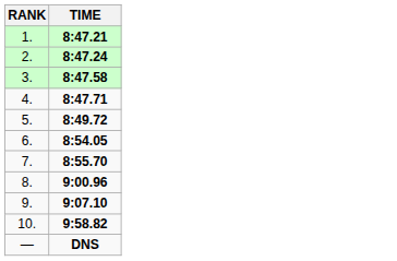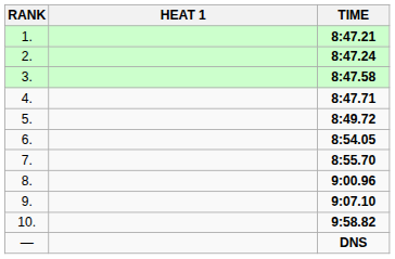 <table class="wikitable" style="border-collapse: collapse; font-size: 90%;">
 <tr>
 <th>RANK</th>
+<th style="width: 20em">HEAT 1</th>
 <th style="width: 5em">TIME</th>
 </tr>
 <tr style="background:#ccffcc;">
 <td align="center">1.</td>
+<td></td>
 <td align="center"><strong>8:47.21</strong></td>
 </tr>
 <tr style="background:#ccffcc;">
 <td align="center">2.</td>
+<td></td>
 <td align="center"><strong>8:47.24</strong></td>
 </tr>
 <tr style="background:#ccffcc;">
 <td align="center">3.</td>
+<td></td>
 <td align="center"><strong>8:47.58</strong></td>
 </tr>
 <tr>
 <td align="center">4.</td>
+<td></td>
 <td align="center"><strong>8:47.71</strong></td>
 </tr>
 <tr>
 <td align="center">5.</td>
+<td></td>
 <td align="center"><strong>8:49.72</strong></td>
 </tr>
 <tr>
 <td align="center">6.</td>
+<td></td>
 <td align="center"><strong>8:54.05</strong></td>
 </tr>
 <tr>
 <td align="center">7.</td>
+<td></td>
 <td align="center"><strong>8:55.70</strong></td>
 </tr>
 <tr>
 <td align="center">8.</td>
+<td></td>
 <td align="center"><strong>9:00.96</strong></td>
 </tr>
 <tr>
 <td align="center">9.</td>
+<td></td>
 <td align="center"><strong>9:07.10</strong></td>
 </tr>
 <tr>
 <td align="center">10.</td>
+<td></td>
 <td align="center"><strong>9:58.82</strong></td>
 </tr>
 <tr>
 <td align="center">—</td>
+<td></td>
 <td align="center"><strong>DNS</strong></td>
 </tr>
 </table>
